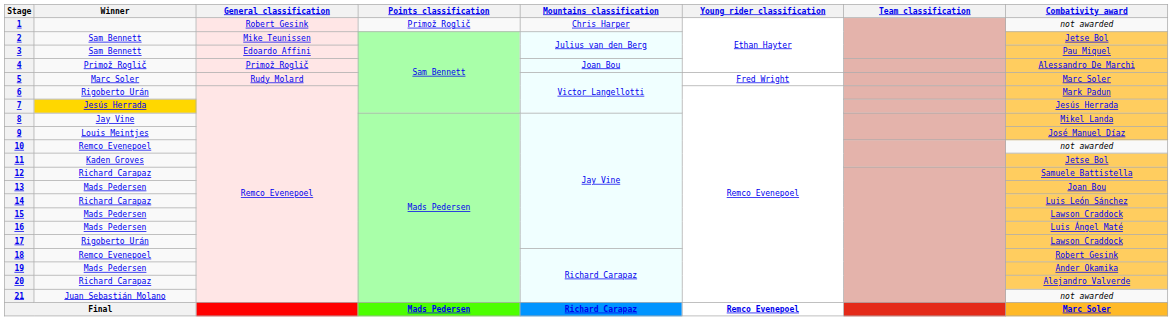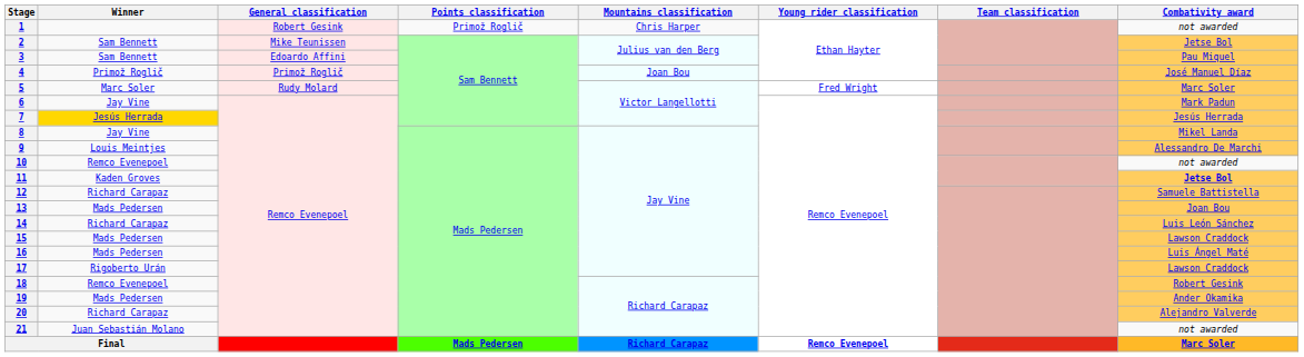 <table class="wikitable" style="text-align:center; font-size:smaller; clear: both;">
 <tr>
 <th scope="col" style="width:2%;">Stage</th>
 <th scope="col" style="width:13%;">Winner</th>
 <th scope="col" style="width:13%;"><a href='#'>General classification</a><br></th>
 <th scope="col" style="width:13%;"><a href='#'>Points classification</a><br></th>
 <th scope="col" style="width:13%;"><a href='#'>Mountains classification</a><br></th>
 <th scope="col" style="width:13%;"><a href='#'>Young rider classification</a><br></th>
 <th scope="col" style="width:13%;"><a href='#'>Team classification</a><br></th>
 <th scope="col" style="width:13%;"><a href='#'>Combativity award</a><br></th>
 </tr>
 <tr>
 <th scope="row"><a href='#'>1</a></th>
 <td></td>
 <td style="background:#FFE6E6;"><a href='#'>Robert Gesink</a></td>
 <td><a href='#'>Primož Roglič</a></td>
 <td><a href='#'>Chris Harper</a></td>
 <td style="background:white;" rowspan="4"><a href='#'>Ethan Hayter</a></td>
 <td style="background:#E4B3AB;" rowspan="3"></td>
 <td><em>not awarded</em></td>
 </tr>
 <tr>
 <th scope="row"><a href='#'>2</a></th>
 <td><a href='#'>Sam Bennett</a></td>
 <td style="background:#FFE6E6;"><a href='#'>Mike Teunissen</a></td>
 <td style="background:#A9FFA9;" rowspan="6"><a href='#'>Sam Bennett</a></td>
 <td style="background:azure;" rowspan="2"><a href='#'>Julius van den Berg</a></td>
 <td style="background:#FFCD5F;"><a href='#'>Jetse Bol</a></td>
 </tr>
 <tr>
 <th scope="row"><a href='#'>3</a></th>
 <td><a href='#'>Sam Bennett</a></td>
 <td style="background:#FFE6E6;"><a href='#'>Edoardo Affini</a></td>
 <td style="background:#FFCD5F;"><a href='#'>Pau Miquel</a></td>
 </tr>
 <tr>
 <th scope="row"><a href='#'>4</a></th>
 <td><a href='#'>Primož Roglič</a></td>
 <td style="background:#FFE6E6;"><a href='#'>Primož Roglič</a></td>
 <td style="background:azure;"><a href='#'>Joan Bou</a></td>
 <td style="background:#E4B3AB;"></td>
-<td style="background:#FFCD5F;"><a href='#'>Alessandro De Marchi</a></td>
+<td style="background:#FFCD5F;"><a href='#'>José Manuel Díaz</a></td>
 </tr>
 <tr>
 <th scope="row"><a href='#'>5</a></th>
 <td><a href='#'>Marc Soler</a></td>
 <td style="background:#FFE6E6;"><a href='#'>Rudy Molard</a></td>
 <td style="background:azure;" rowspan="3"><a href='#'>Victor Langellotti</a></td>
 <td style="background:white;"><a href='#'>Fred Wright</a></td>
 <td style="background:#E4B3AB;"></td>
 <td style="background:#FFCD5F;"><a href='#'>Marc Soler</a></td>
 </tr>
 <tr>
 <th scope="row"><a href='#'>6</a></th>
-<td><a href='#'>Rigoberto Urán</a></td>
+<td><a href='#'>Jay Vine</a></td>
 <td style="background:#FFE6E6;" rowspan="16"><a href='#'>Remco Evenepoel</a></td>
 <td style="background:white;" rowspan="16"><a href='#'>Remco Evenepoel</a></td>
 <td style="background:#E4B3AB;"></td>
 <td style="background:#FFCD5F;"><a href='#'>Mark Padun</a></td>
 </tr>
 <tr>
 <th scope="row"><a href='#'>7</a></th>
 <td style="background: gold;"><a href='#'>Jesús Herrada</a></td>
 <td style="background:#E4B3AB;"></td>
 <td style="background:#FFCD5F;"><a href='#'>Jesús Herrada</a></td>
 </tr>
 <tr>
 <th scope="row"><a href='#'>8</a></th>
 <td><a href='#'>Jay Vine</a></td>
 <td style="background:#A9FFA9;" rowspan="14"><a href='#'>Mads Pedersen</a></td>
 <td style="background:azure;" rowspan="10"><a href='#'>Jay Vine</a></td>
 <td style="background:#E4B3AB;" rowspan="2"></td>
 <td style="background:#FFCD5F;"><a href='#'>Mikel Landa</a></td>
 </tr>
 <tr>
 <th scope="row"><a href='#'>9</a></th>
 <td><a href='#'>Louis Meintjes</a></td>
-<td style="background:#FFCD5F;"><a href='#'>José Manuel Díaz</a></td>
+<td style="background:#FFCD5F;"><a href='#'>Alessandro De Marchi</a></td>
 </tr>
 <tr>
 <th scope="row"><a href='#'>10</a></th>
 <td><a href='#'>Remco Evenepoel</a></td>
 <td style="background:#E4B3AB;" rowspan=2></td>
 <td><em>not awarded</em></td>
 </tr>
 <tr>
 <th scope="row"><a href='#'>11</a></th>
 <td><a href='#'>Kaden Groves</a></td>
-<td style="background:#FFCD5F;"><a href='#'>Jetse Bol</a></td>
+<td style="background:#FFCD5F;"><strong><a href='#'>Jetse Bol</a></strong></td>
 </tr>
 <tr>
 <th scope="row"><a href='#'>12</a></th>
 <td><a href='#'>Richard Carapaz</a></td>
 <td style="background:#E4B3AB;" rowspan="10"></td>
 <td style="background:#FFCD5F;"><a href='#'>Samuele Battistella</a></td>
 </tr>
 <tr>
 <th scope="row"><a href='#'>13</a></th>
 <td><a href='#'>Mads Pedersen</a></td>
 <td style="background:#FFCD5F;"><a href='#'>Joan Bou</a></td>
 </tr>
 <tr>
 <th scope="row"><a href='#'>14</a></th>
 <td><a href='#'>Richard Carapaz</a></td>
 <td style="background:#FFCD5F;"><a href='#'>Luis León Sánchez</a></td>
 </tr>
 <tr>
 <th scope="row"><a href='#'>15</a></th>
 <td><a href='#'>Mads Pedersen</a></td>
 <td style="background:#FFCD5F;"><a href='#'>Lawson Craddock</a></td>
 </tr>
 <tr>
 <th scope="row"><a href='#'>16</a></th>
 <td><a href='#'>Mads Pedersen</a></td>
 <td style="background:#FFCD5F;"><a href='#'>Luis Ángel Maté</a></td>
 </tr>
 <tr>
 <th scope="row"><a href='#'>17</a></th>
 <td><a href='#'>Rigoberto Urán</a></td>
 <td style="background:#FFCD5F;"><a href='#'>Lawson Craddock</a></td>
 </tr>
 <tr>
 <th scope="row"><a href='#'>18</a></th>
 <td><a href='#'>Remco Evenepoel</a></td>
 <td style="background:azure;" rowspan="4"><a href='#'>Richard Carapaz</a></td>
 <td style="background:#FFCD5F;"><a href='#'>Robert Gesink</a></td>
 </tr>
 <tr>
 <th scope="row"><a href='#'>19</a></th>
 <td><a href='#'>Mads Pedersen</a></td>
 <td style="background:#FFCD5F;"><a href='#'>Ander Okamika</a></td>
 </tr>
 <tr>
 <th scope="row"><a href='#'>20</a></th>
 <td><a href='#'>Richard Carapaz</a></td>
 <td style="background:#FFCD5F;"><a href='#'>Alejandro Valverde</a></td>
 </tr>
 <tr>
 <th scope="row"><a href='#'>21</a></th>
 <td><a href='#'>Juan Sebastián Molano</a></td>
 <td><em>not awarded</em></td>
 </tr>
 <tr>
 <th colspan="2">Final</th>
 <th style="background:red;"></th>
 <th style="background:#4CFF00;"><a href='#'>Mads Pedersen</a></th>
 <th style="background:#0094FF;"><a href='#'>Richard Carapaz</a></th>
 <th style="background:#fff;"><a href='#'>Remco Evenepoel</a></th>
 <th style="background:#E42A19;"></th>
 <th style="background:#FFB927;"><a href='#'>Marc Soler</a></th>
 </tr>
 </table>
